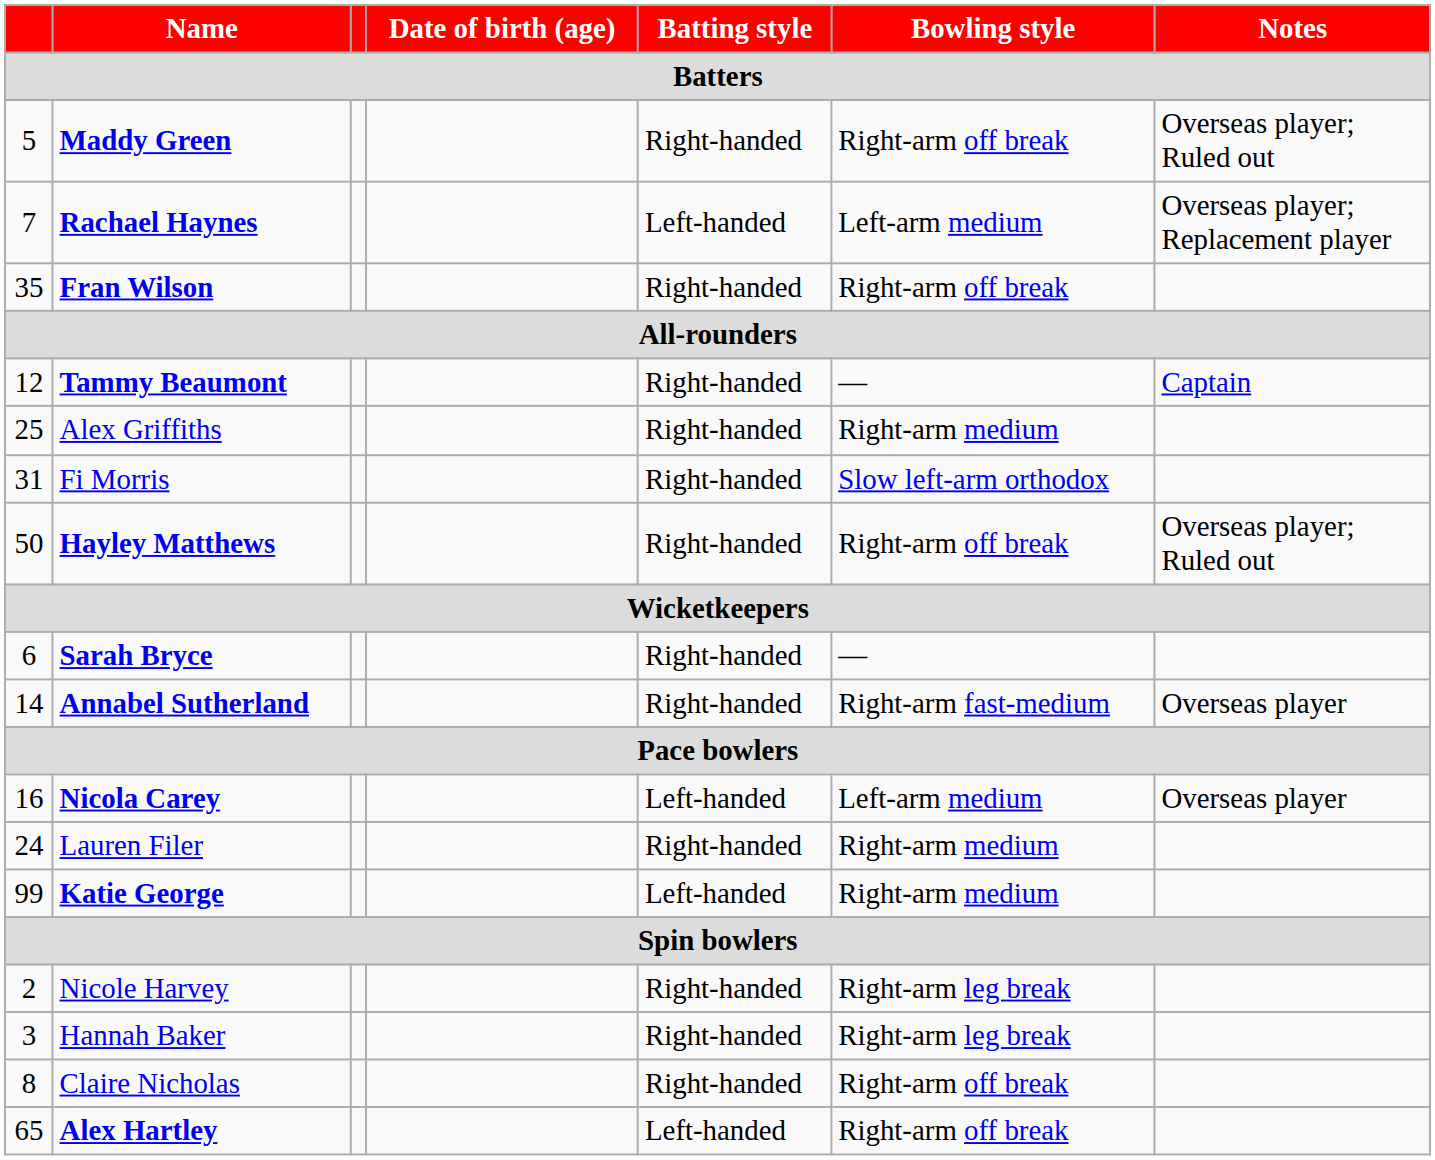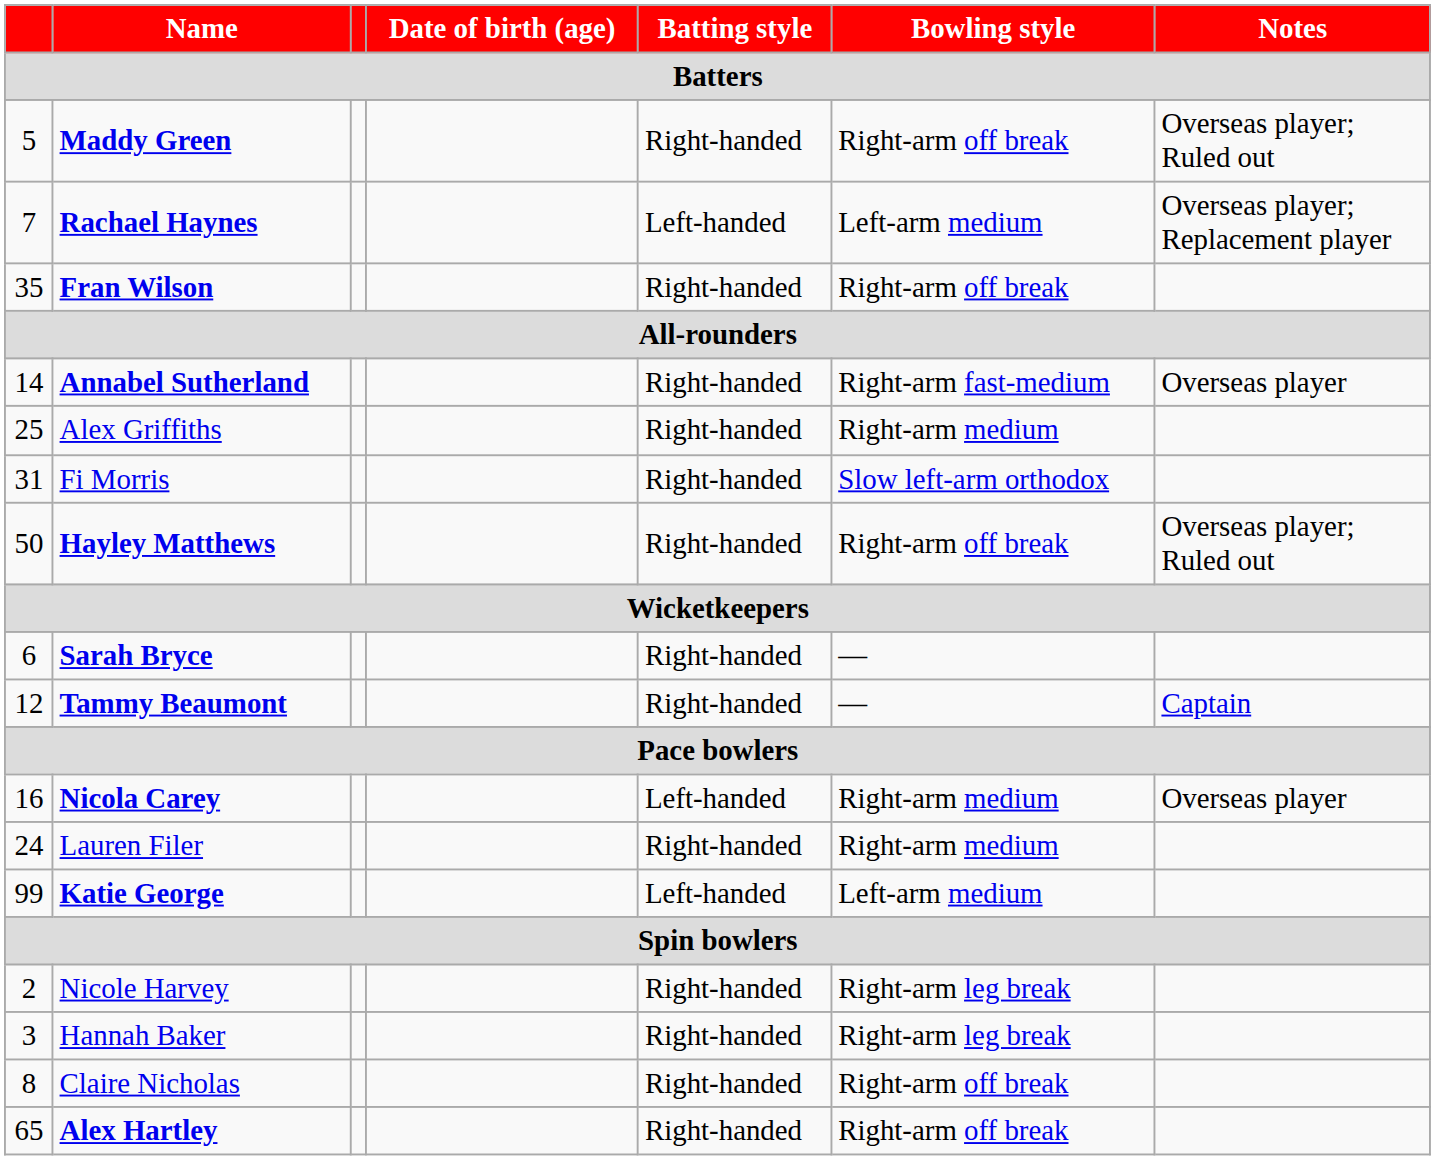 <table class="wikitable" style="font-size:95%" width="85%">
 <tr>
 <th style="background:red; color:white"></th>
 <th style="background:red; color:white">Name</th>
 <th style="background:red; color:white"></th>
 <th style="background:red; color:white">Date of birth (age)</th>
 <th style="background:red; color:white">Batting style</th>
 <th style="background:red; color:white">Bowling style</th>
 <th style="background:red; color:white">Notes</th>
 </tr>
 <tr>
 <th colspan="7" style="background: #DCDCDC" align=right>Batters</th>
 </tr>
 <tr>
 <td style="text-align:center">5</td>
 <td><strong><a href='#'>Maddy Green</a></strong></td>
 <td style="text-align:center"></td>
 <td></td>
 <td>Right-handed</td>
 <td>Right-arm <a href='#'>off break</a></td>
 <td>Overseas player; <br> Ruled out</td>
 </tr>
 <tr>
 <td style="text-align:center">7</td>
 <td><strong><a href='#'>Rachael Haynes</a></strong></td>
 <td style="text-align:center"></td>
 <td></td>
 <td>Left-handed</td>
 <td>Left-arm <a href='#'>medium</a></td>
 <td>Overseas player; <br> Replacement player</td>
 </tr>
 <tr>
 <td style="text-align:center">35</td>
 <td><strong><a href='#'>Fran Wilson</a></strong></td>
 <td style="text-align:center"></td>
 <td></td>
 <td>Right-handed</td>
 <td>Right-arm <a href='#'>off break</a></td>
 <td></td>
 </tr>
 <tr>
 <th colspan="7" style="background: #DCDCDC" align=right>All-rounders</th>
 </tr>
 <tr>
-<td style="text-align:center">12</td>
-<td><strong><a href='#'>Tammy Beaumont</a></strong></td>
+<td style="text-align:center">14</td>
+<td><strong><a href='#'>Annabel Sutherland</a></strong></td>
 <td style="text-align:center"></td>
 <td></td>
 <td>Right-handed</td>
-<td>—</td>
-<td><a href='#'>Captain</a></td>
+<td>Right-arm <a href='#'>fast-medium</a></td>
+<td>Overseas player</td>
 </tr>
 <tr>
 <td style="text-align:center">25</td>
 <td><a href='#'>Alex Griffiths</a></td>
 <td style="text-align:center"></td>
 <td></td>
 <td>Right-handed</td>
 <td>Right-arm <a href='#'>medium</a></td>
 <td></td>
 </tr>
 <tr>
 <td style="text-align:center">31</td>
 <td><a href='#'>Fi Morris</a></td>
 <td style="text-align:center"></td>
 <td></td>
 <td>Right-handed</td>
 <td><a href='#'>Slow left-arm orthodox</a></td>
 <td></td>
 </tr>
 <tr>
 <td style="text-align:center">50</td>
 <td><strong><a href='#'>Hayley Matthews</a></strong></td>
 <td style="text-align:center"></td>
 <td></td>
 <td>Right-handed</td>
 <td>Right-arm <a href='#'>off break</a></td>
 <td>Overseas player; <br> Ruled out</td>
 </tr>
 <tr>
 <th colspan="7" style="background: #DCDCDC" align=right>Wicketkeepers</th>
 </tr>
 <tr>
 <td style="text-align:center">6</td>
 <td><strong><a href='#'>Sarah Bryce</a></strong></td>
 <td style="text-align:center"></td>
 <td></td>
 <td>Right-handed</td>
 <td>—</td>
 <td></td>
 </tr>
 <tr>
-<td style="text-align:center">14</td>
-<td><strong><a href='#'>Annabel Sutherland</a></strong></td>
+<td style="text-align:center">12</td>
+<td><strong><a href='#'>Tammy Beaumont</a></strong></td>
 <td style="text-align:center"></td>
 <td></td>
 <td>Right-handed</td>
-<td>Right-arm <a href='#'>fast-medium</a></td>
-<td>Overseas player</td>
+<td>—</td>
+<td><a href='#'>Captain</a></td>
 </tr>
 <tr>
 <th colspan="7" style="background: #DCDCDC" align=right>Pace bowlers</th>
 </tr>
 <tr>
 <td style="text-align:center">16</td>
 <td><strong><a href='#'>Nicola Carey</a></strong></td>
 <td style="text-align:center"></td>
 <td></td>
 <td>Left-handed</td>
-<td>Left-arm <a href='#'>medium</a></td>
+<td>Right-arm <a href='#'>medium</a></td>
 <td>Overseas player</td>
 </tr>
 <tr>
 <td style="text-align:center">24</td>
 <td><a href='#'>Lauren Filer</a></td>
 <td style="text-align:center"></td>
 <td></td>
 <td>Right-handed</td>
 <td>Right-arm <a href='#'>medium</a></td>
 <td></td>
 </tr>
 <tr>
 <td style="text-align:center">99</td>
 <td><strong><a href='#'>Katie George</a></strong></td>
 <td style="text-align:center"></td>
 <td></td>
 <td>Left-handed</td>
-<td>Right-arm <a href='#'>medium</a></td>
+<td>Left-arm <a href='#'>medium</a></td>
 <td></td>
 </tr>
 <tr>
 <th colspan="7" style="background: #DCDCDC" align=right>Spin bowlers</th>
 </tr>
 <tr>
 <td style="text-align:center">2</td>
 <td><a href='#'>Nicole Harvey</a></td>
 <td style="text-align:center"></td>
 <td></td>
 <td>Right-handed</td>
 <td>Right-arm <a href='#'>leg break</a></td>
 <td></td>
 </tr>
 <tr>
 <td style="text-align:center">3</td>
 <td><a href='#'>Hannah Baker</a></td>
 <td style="text-align:center"></td>
 <td></td>
 <td>Right-handed</td>
 <td>Right-arm <a href='#'>leg break</a></td>
 <td></td>
 </tr>
 <tr>
 <td style="text-align:center">8</td>
 <td><a href='#'>Claire Nicholas</a></td>
 <td style="text-align:center"></td>
 <td></td>
 <td>Right-handed</td>
 <td>Right-arm <a href='#'>off break</a></td>
 <td></td>
 </tr>
 <tr>
 <td style="text-align:center">65</td>
 <td><strong><a href='#'>Alex Hartley</a></strong></td>
 <td style="text-align:center"></td>
 <td></td>
-<td>Left-handed</td>
+<td>Right-handed</td>
 <td>Right-arm <a href='#'>off break</a></td>
 <td></td>
 </tr>
 </table>
